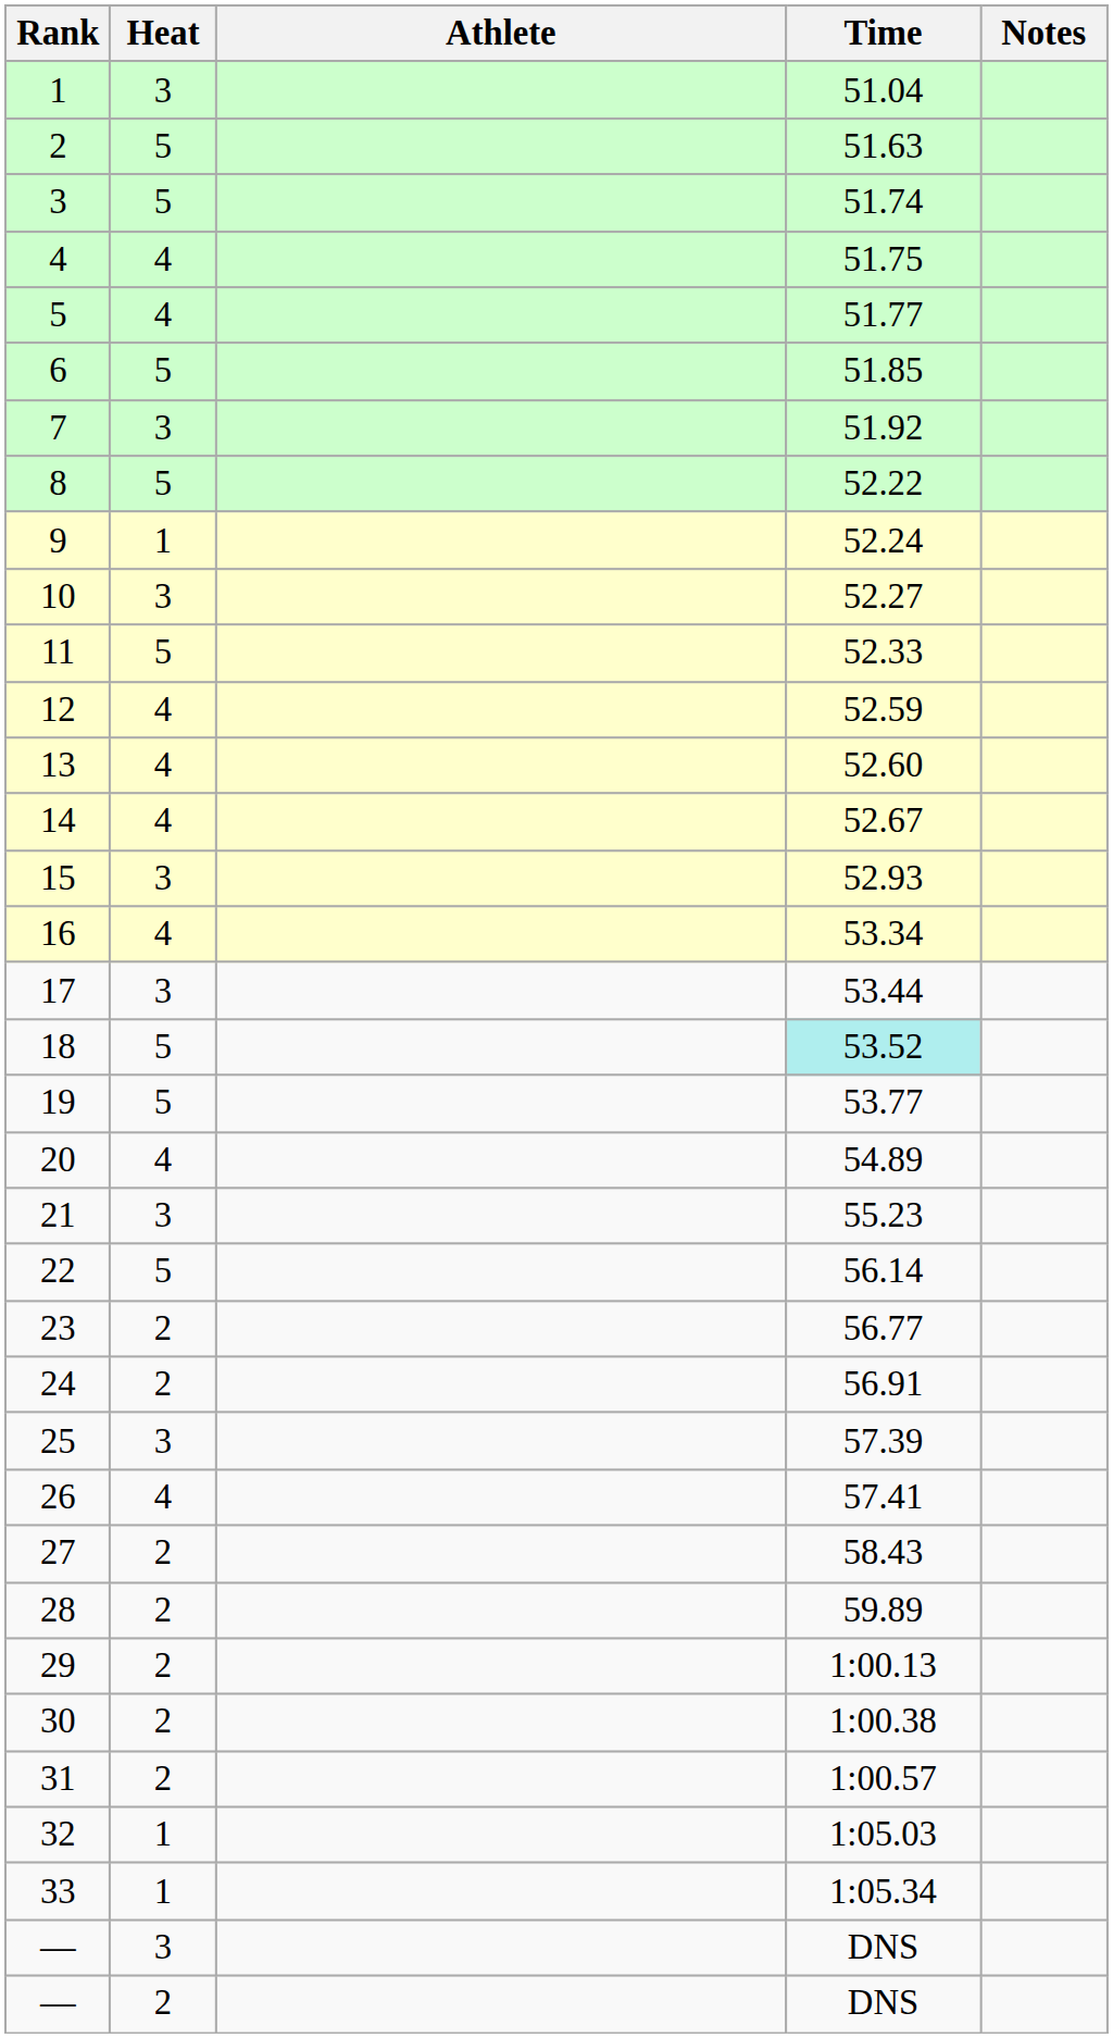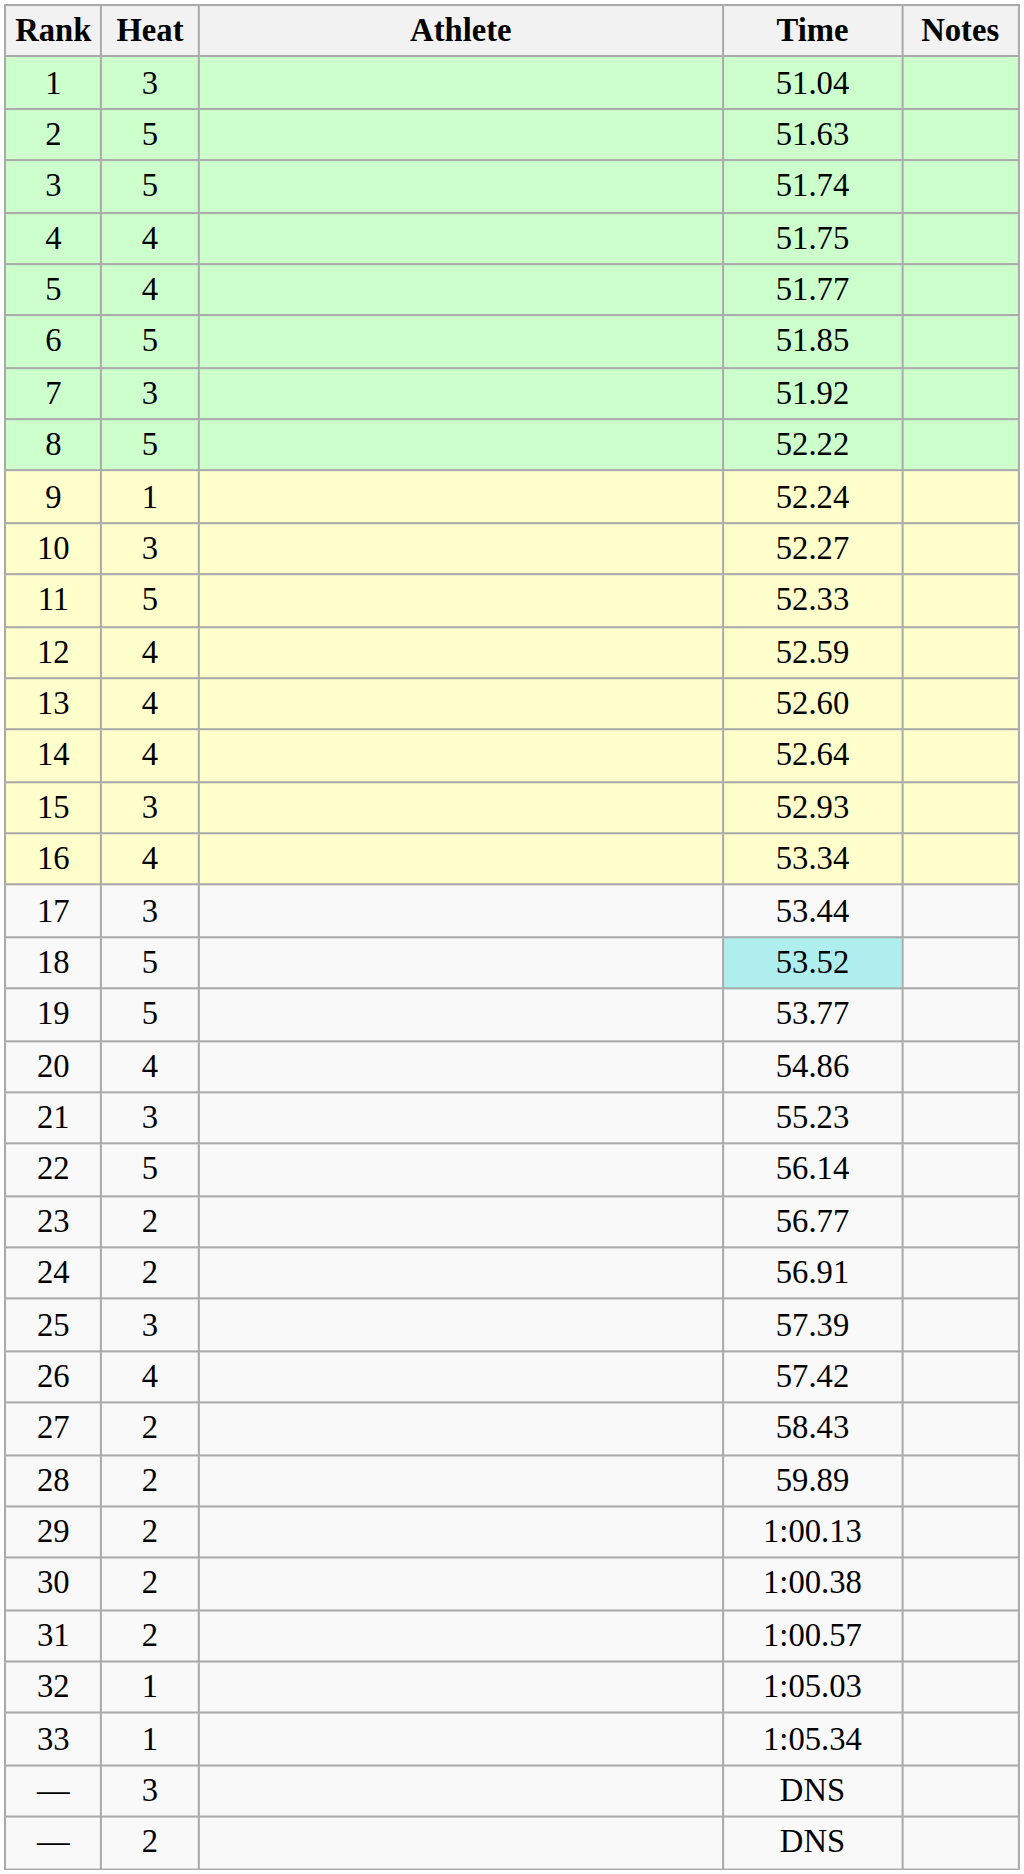 <table class="wikitable" style="text-align:center">
 <tr>
 <th width=40>Rank</th>
 <th width=40>Heat</th>
 <th width=250>Athlete</th>
 <th width=80>Time</th>
 <th width=50>Notes</th>
 </tr>
 <tr bgcolor="ccffcc">
 <td>1</td>
 <td>3</td>
 <td align=left></td>
 <td>51.04</td>
 <td></td>
 </tr>
 <tr bgcolor="ccffcc">
 <td>2</td>
 <td>5</td>
 <td align=left></td>
 <td>51.63</td>
 <td></td>
 </tr>
 <tr bgcolor="ccffcc">
 <td>3</td>
 <td>5</td>
 <td align=left></td>
 <td>51.74</td>
 <td></td>
 </tr>
 <tr bgcolor="ccffcc">
 <td>4</td>
 <td>4</td>
 <td align=left></td>
 <td>51.75</td>
 <td></td>
 </tr>
 <tr bgcolor="ccffcc">
 <td>5</td>
 <td>4</td>
 <td align=left></td>
 <td>51.77</td>
 <td></td>
 </tr>
 <tr bgcolor="ccffcc">
 <td>6</td>
 <td>5</td>
 <td align=left></td>
 <td>51.85</td>
 <td></td>
 </tr>
 <tr bgcolor="ccffcc">
 <td>7</td>
 <td>3</td>
 <td align=left></td>
 <td>51.92</td>
 <td></td>
 </tr>
 <tr bgcolor="ccffcc">
 <td>8</td>
 <td>5</td>
 <td align=left></td>
 <td>52.22</td>
 <td></td>
 </tr>
 <tr bgcolor="ffffcc">
 <td>9</td>
 <td>1</td>
 <td align=left></td>
 <td>52.24</td>
 <td></td>
 </tr>
 <tr bgcolor="ffffcc">
 <td>10</td>
 <td>3</td>
 <td align=left></td>
 <td>52.27</td>
 <td></td>
 </tr>
 <tr bgcolor="ffffcc">
 <td>11</td>
 <td>5</td>
 <td align=left></td>
 <td>52.33</td>
 <td></td>
 </tr>
 <tr bgcolor="ffffcc">
 <td>12</td>
 <td>4</td>
 <td align=left></td>
 <td>52.59</td>
 <td></td>
 </tr>
 <tr bgcolor="ffffcc">
 <td>13</td>
 <td>4</td>
 <td align=left></td>
 <td>52.60</td>
 <td></td>
 </tr>
 <tr bgcolor="ffffcc">
 <td>14</td>
 <td>4</td>
 <td align=left></td>
-<td>52.67</td>
+<td>52.64</td>
 <td></td>
 </tr>
 <tr bgcolor="ffffcc">
 <td>15</td>
 <td>3</td>
 <td align=left></td>
 <td>52.93</td>
 <td></td>
 </tr>
 <tr bgcolor="ffffcc">
 <td>16</td>
 <td>4</td>
 <td align=left></td>
 <td>53.34</td>
 <td></td>
 </tr>
 <tr>
 <td>17</td>
 <td>3</td>
 <td align=left></td>
 <td>53.44</td>
 <td></td>
 </tr>
 <tr>
 <td>18</td>
 <td>5</td>
 <td align=left></td>
 <td style="background: paleturquoise;">53.52</td>
 <td></td>
 </tr>
 <tr>
 <td>19</td>
 <td>5</td>
 <td align=left></td>
 <td>53.77</td>
 <td></td>
 </tr>
 <tr>
 <td>20</td>
 <td>4</td>
 <td align=left></td>
-<td>54.89</td>
+<td>54.86</td>
 <td></td>
 </tr>
 <tr>
 <td>21</td>
 <td>3</td>
 <td align=left></td>
 <td>55.23</td>
 <td></td>
 </tr>
 <tr>
 <td>22</td>
 <td>5</td>
 <td align=left></td>
 <td>56.14</td>
 <td></td>
 </tr>
 <tr>
 <td>23</td>
 <td>2</td>
 <td align=left></td>
 <td>56.77</td>
 <td></td>
 </tr>
 <tr>
 <td>24</td>
 <td>2</td>
 <td align=left></td>
 <td>56.91</td>
 <td></td>
 </tr>
 <tr>
 <td>25</td>
 <td>3</td>
 <td align=left></td>
 <td>57.39</td>
 <td></td>
 </tr>
 <tr>
 <td>26</td>
 <td>4</td>
 <td align=left></td>
-<td>57.41</td>
+<td>57.42</td>
 <td></td>
 </tr>
 <tr>
 <td>27</td>
 <td>2</td>
 <td align=left></td>
 <td>58.43</td>
 <td></td>
 </tr>
 <tr>
 <td>28</td>
 <td>2</td>
 <td align=left></td>
 <td>59.89</td>
 <td></td>
 </tr>
 <tr>
 <td>29</td>
 <td>2</td>
 <td align=left></td>
 <td>1:00.13</td>
 <td></td>
 </tr>
 <tr>
 <td>30</td>
 <td>2</td>
 <td align=left></td>
 <td>1:00.38</td>
 <td></td>
 </tr>
 <tr>
 <td>31</td>
 <td>2</td>
 <td align=left></td>
 <td>1:00.57</td>
 <td></td>
 </tr>
 <tr>
 <td>32</td>
 <td>1</td>
 <td align=left></td>
 <td>1:05.03</td>
 <td></td>
 </tr>
 <tr>
 <td>33</td>
 <td>1</td>
 <td align=left></td>
 <td>1:05.34</td>
 <td></td>
 </tr>
 <tr>
 <td>—</td>
 <td>3</td>
 <td align=left></td>
 <td>DNS</td>
 <td></td>
 </tr>
 <tr>
 <td>—</td>
 <td>2</td>
 <td align=left></td>
 <td>DNS</td>
 <td></td>
 </tr>
 </table>
